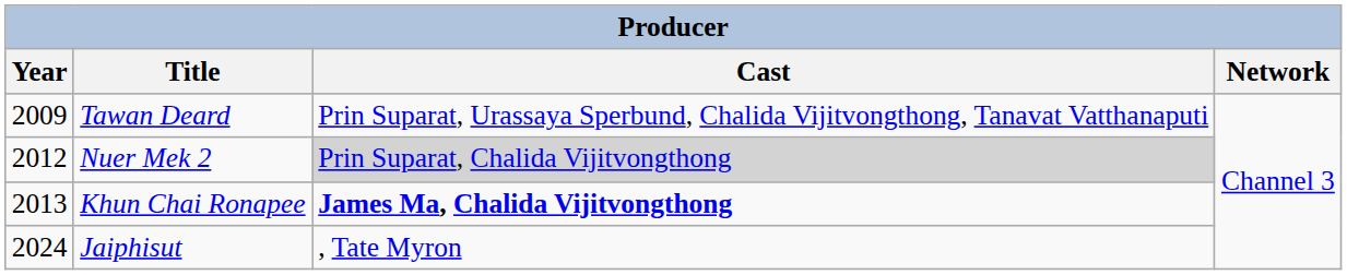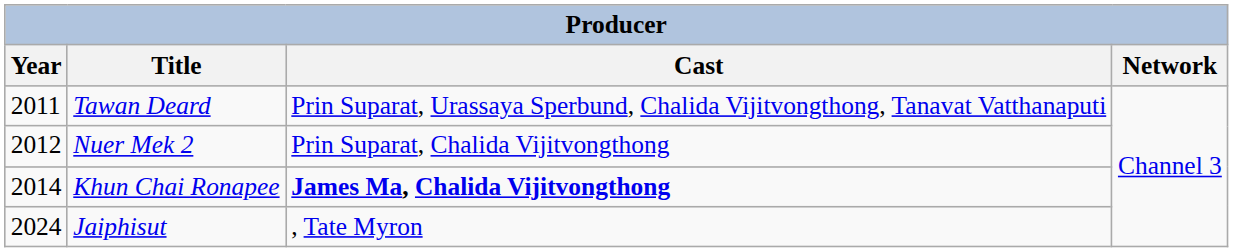 <table class="wikitable">
 <tr>
 <th colspan="4" style="background: LightSteelBlue;">Producer</th>
 </tr>
 <tr>
 <th>Year</th>
 <th>Title</th>
 <th>Cast</th>
 <th>Network</th>
 </tr>
 <tr>
-<td>2009</td>
+<td>2011</td>
 <td><em><a href='#'>Tawan Deard</a></em></td>
 <td><a href='#'>Prin Suparat</a>, <a href='#'>Urassaya Sperbund</a>, <a href='#'>Chalida Vijitvongthong</a>, <a href='#'>Tanavat Vatthanaputi</a></td>
 <td rowspan="4"><a href='#'>Channel 3</a></td>
 </tr>
 <tr>
 <td>2012</td>
 <td><em><a href='#'>Nuer Mek 2</a></em></td>
-<td style="background: lightgrey;"><a href='#'>Prin Suparat</a>, <a href='#'>Chalida Vijitvongthong</a></td>
+<td><a href='#'>Prin Suparat</a>, <a href='#'>Chalida Vijitvongthong</a></td>
 </tr>
 <tr>
-<td>2013</td>
+<td>2014</td>
 <td><em><a href='#'>Khun Chai Ronapee</a></em></td>
 <td><strong><a href='#'>James Ma</a>, <a href='#'>Chalida Vijitvongthong</a></strong></td>
 </tr>
 <tr>
 <td>2024</td>
 <td><em><a href='#'>Jaiphisut</a></em></td>
 <td>, <a href='#'>Tate Myron</a></td>
 </tr>
 </table>
